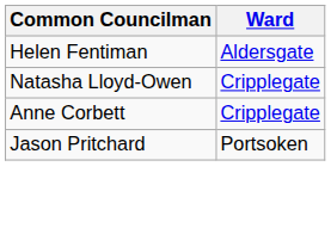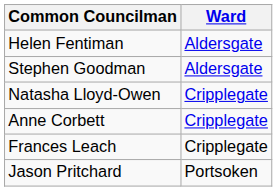 <table class="wikitable">
 <tr>
 <th>Common Councilman</th>
 <th><a href='#'>Ward</a></th>
 </tr>
 <tr>
 <td>Helen Fentiman</td>
+<td><a href='#'>Aldersgate</a></td>
+</tr>
+<tr>
+<td>Stephen Goodman</td>
 <td><a href='#'>Aldersgate</a></td>
 </tr>
 <tr>
 <td>Natasha Lloyd-Owen</td>
 <td><a href='#'>Cripplegate</a></td>
 </tr>
 <tr>
 <td>Anne Corbett</td>
 <td><a href='#'>Cripplegate</a></td>
 </tr>
 <tr>
+<td>Frances Leach</td>
+<td>Cripplegate</td>
+</tr>
+<tr>
 <td>Jason Pritchard</td>
 <td>Portsoken</td>
 </tr>
 </table>
